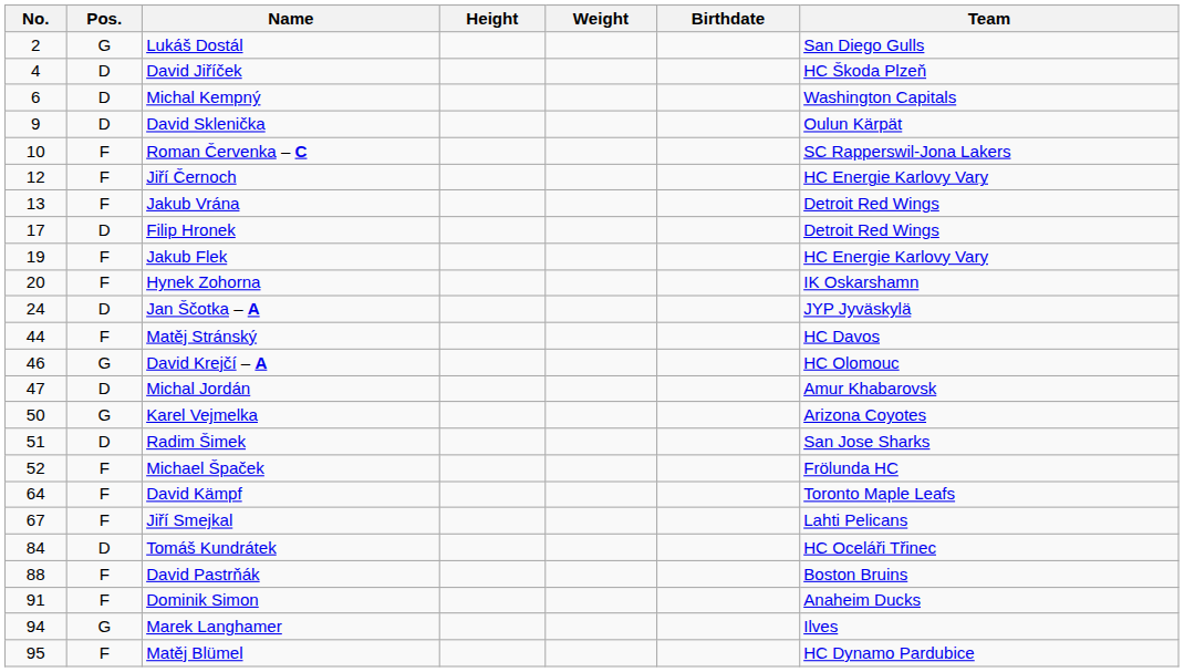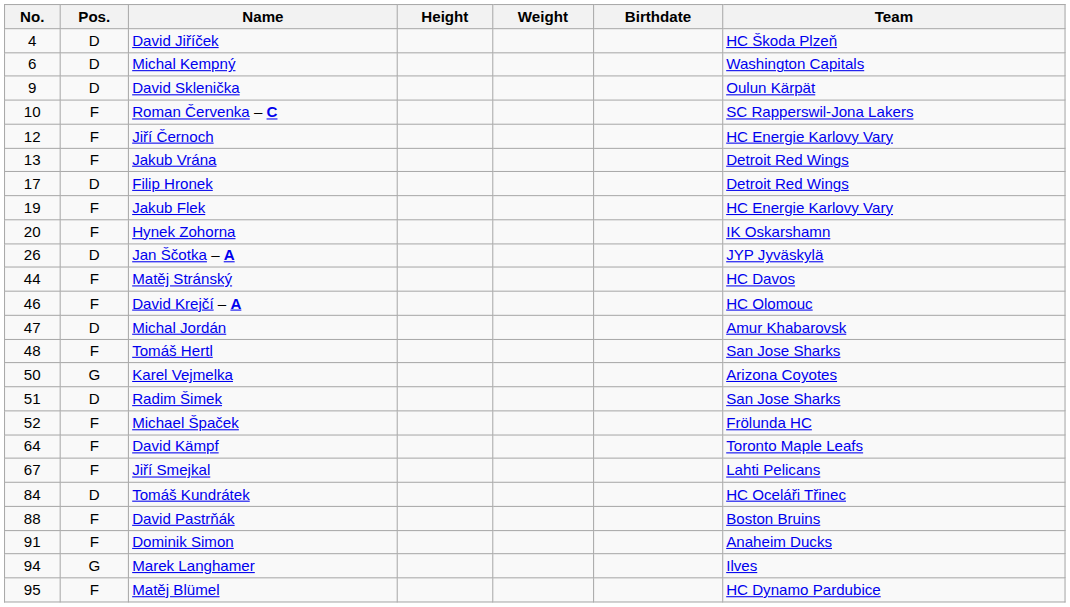 <table width="80%" class="wikitable sortable" style="font-size: 90%; text-align: center;">
 <tr>
 <th>No.</th>
 <th>Pos.</th>
 <th>Name</th>
 <th>Height</th>
 <th>Weight</th>
 <th>Birthdate</th>
 <th>Team</th>
-</tr>
-<tr>
-<td>2</td>
-<td>G</td>
-<td align=left><a href='#'>Lukáš Dostál</a></td>
-<td></td>
-<td></td>
-<td></td>
-<td style="text-align:left;"> <a href='#'>San Diego Gulls</a></td>
 </tr>
 <tr>
 <td>4</td>
 <td>D</td>
 <td align=left><a href='#'>David Jiříček</a></td>
 <td></td>
 <td></td>
 <td></td>
 <td style="text-align:left;"> <a href='#'>HC Škoda Plzeň</a></td>
 </tr>
 <tr>
 <td>6</td>
 <td>D</td>
 <td align=left><a href='#'>Michal Kempný</a></td>
 <td></td>
 <td></td>
 <td></td>
 <td style="text-align:left;"> <a href='#'>Washington Capitals</a></td>
 </tr>
 <tr>
 <td>9</td>
 <td>D</td>
 <td align=left><a href='#'>David Sklenička</a></td>
 <td></td>
 <td></td>
 <td></td>
 <td style="text-align:left;"> <a href='#'>Oulun Kärpät</a></td>
 </tr>
 <tr>
 <td>10</td>
 <td>F</td>
 <td align=left><a href='#'>Roman Červenka</a> – <strong><a href='#'>C</a></strong></td>
 <td></td>
 <td></td>
 <td></td>
 <td style="text-align:left;"> <a href='#'>SC Rapperswil-Jona Lakers</a></td>
 </tr>
 <tr>
 <td>12</td>
 <td>F</td>
 <td align=left><a href='#'>Jiří Černoch</a></td>
 <td></td>
 <td></td>
 <td></td>
 <td style="text-align:left;"> <a href='#'>HC Energie Karlovy Vary</a></td>
 </tr>
 <tr>
 <td>13</td>
 <td>F</td>
 <td align=left><a href='#'>Jakub Vrána</a></td>
 <td></td>
 <td></td>
 <td></td>
 <td style="text-align:left;"> <a href='#'>Detroit Red Wings</a></td>
 </tr>
 <tr>
 <td>17</td>
 <td>D</td>
 <td align=left><a href='#'>Filip Hronek</a></td>
 <td></td>
 <td></td>
 <td></td>
 <td style="text-align:left;"> <a href='#'>Detroit Red Wings</a></td>
 </tr>
 <tr>
 <td>19</td>
 <td>F</td>
 <td align=left><a href='#'>Jakub Flek</a></td>
 <td></td>
 <td></td>
 <td></td>
 <td style="text-align:left;"> <a href='#'>HC Energie Karlovy Vary</a></td>
 </tr>
 <tr>
 <td>20</td>
 <td>F</td>
 <td align=left><a href='#'>Hynek Zohorna</a></td>
 <td></td>
 <td></td>
 <td></td>
 <td style="text-align:left;"> <a href='#'>IK Oskarshamn</a></td>
 </tr>
 <tr>
-<td>24</td>
+<td>26</td>
 <td>D</td>
 <td align=left><a href='#'>Jan Ščotka</a> – <strong><a href='#'>A</a></strong></td>
 <td></td>
 <td></td>
 <td></td>
 <td style="text-align:left;"> <a href='#'>JYP Jyväskylä</a></td>
 </tr>
 <tr>
 <td>44</td>
 <td>F</td>
 <td align=left><a href='#'>Matěj Stránský</a></td>
 <td></td>
 <td></td>
 <td></td>
 <td style="text-align:left;"> <a href='#'>HC Davos</a></td>
 </tr>
 <tr>
 <td>46</td>
-<td>G</td>
+<td>F</td>
 <td align=left><a href='#'>David Krejčí</a> – <strong><a href='#'>A</a></strong></td>
 <td></td>
 <td></td>
 <td></td>
 <td style="text-align:left;"> <a href='#'>HC Olomouc</a></td>
 </tr>
 <tr>
 <td>47</td>
 <td>D</td>
 <td align=left><a href='#'>Michal Jordán</a></td>
 <td></td>
 <td></td>
 <td></td>
 <td style="text-align:left;"> <a href='#'>Amur Khabarovsk</a></td>
+</tr>
+<tr>
+<td>48</td>
+<td>F</td>
+<td align=left><a href='#'>Tomáš Hertl</a></td>
+<td></td>
+<td></td>
+<td></td>
+<td style="text-align:left;"> <a href='#'>San Jose Sharks</a></td>
 </tr>
 <tr>
 <td>50</td>
 <td>G</td>
 <td align=left><a href='#'>Karel Vejmelka</a></td>
 <td></td>
 <td></td>
 <td></td>
 <td style="text-align:left;"> <a href='#'>Arizona Coyotes</a></td>
 </tr>
 <tr>
 <td>51</td>
 <td>D</td>
 <td align=left><a href='#'>Radim Šimek</a></td>
 <td></td>
 <td></td>
 <td></td>
 <td style="text-align:left;"> <a href='#'>San Jose Sharks</a></td>
 </tr>
 <tr>
 <td>52</td>
 <td>F</td>
 <td align=left><a href='#'>Michael Špaček</a></td>
 <td></td>
 <td></td>
 <td></td>
 <td style="text-align:left;"> <a href='#'>Frölunda HC</a></td>
 </tr>
 <tr>
 <td>64</td>
 <td>F</td>
 <td align=left><a href='#'>David Kämpf</a></td>
 <td></td>
 <td></td>
 <td></td>
 <td style="text-align:left;"> <a href='#'>Toronto Maple Leafs</a></td>
 </tr>
 <tr>
 <td>67</td>
 <td>F</td>
 <td align=left><a href='#'>Jiří Smejkal</a></td>
 <td></td>
 <td></td>
 <td></td>
 <td style="text-align:left;"> <a href='#'>Lahti Pelicans</a></td>
 </tr>
 <tr>
 <td>84</td>
 <td>D</td>
 <td align=left><a href='#'>Tomáš Kundrátek</a></td>
 <td></td>
 <td></td>
 <td></td>
 <td style="text-align:left;"> <a href='#'>HC Oceláři Třinec</a></td>
 </tr>
 <tr>
 <td>88</td>
 <td>F</td>
 <td align=left><a href='#'>David Pastrňák</a></td>
 <td></td>
 <td></td>
 <td></td>
 <td style="text-align:left;"> <a href='#'>Boston Bruins</a></td>
 </tr>
 <tr>
 <td>91</td>
 <td>F</td>
 <td align=left><a href='#'>Dominik Simon</a></td>
 <td></td>
 <td></td>
 <td></td>
 <td style="text-align:left;"> <a href='#'>Anaheim Ducks</a></td>
 </tr>
 <tr>
 <td>94</td>
 <td>G</td>
 <td align=left><a href='#'>Marek Langhamer</a></td>
 <td></td>
 <td></td>
 <td></td>
 <td style="text-align:left;"> <a href='#'>Ilves</a></td>
 </tr>
 <tr>
 <td>95</td>
 <td>F</td>
 <td align=left><a href='#'>Matěj Blümel</a></td>
 <td></td>
 <td></td>
 <td></td>
 <td style="text-align:left;"> <a href='#'>HC Dynamo Pardubice</a></td>
 </tr>
 </table>
